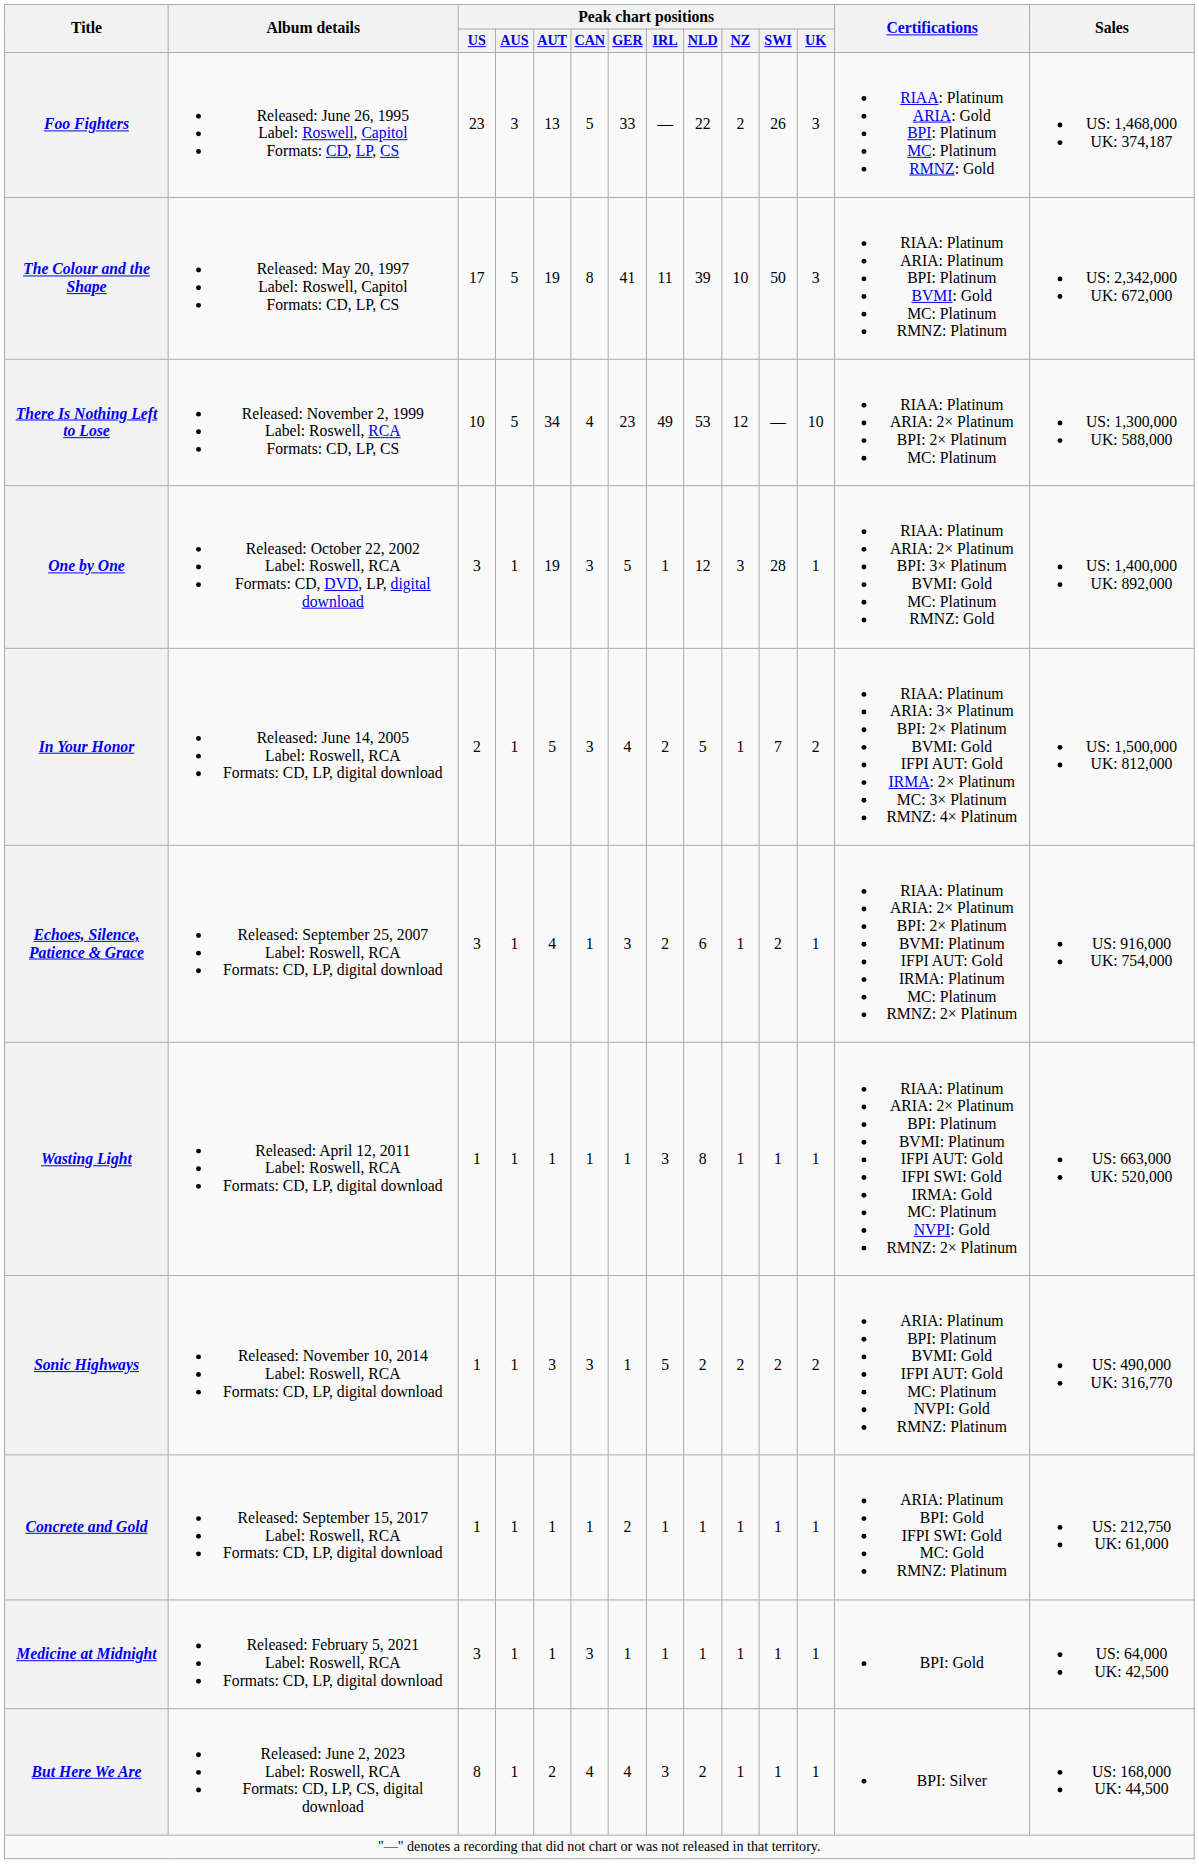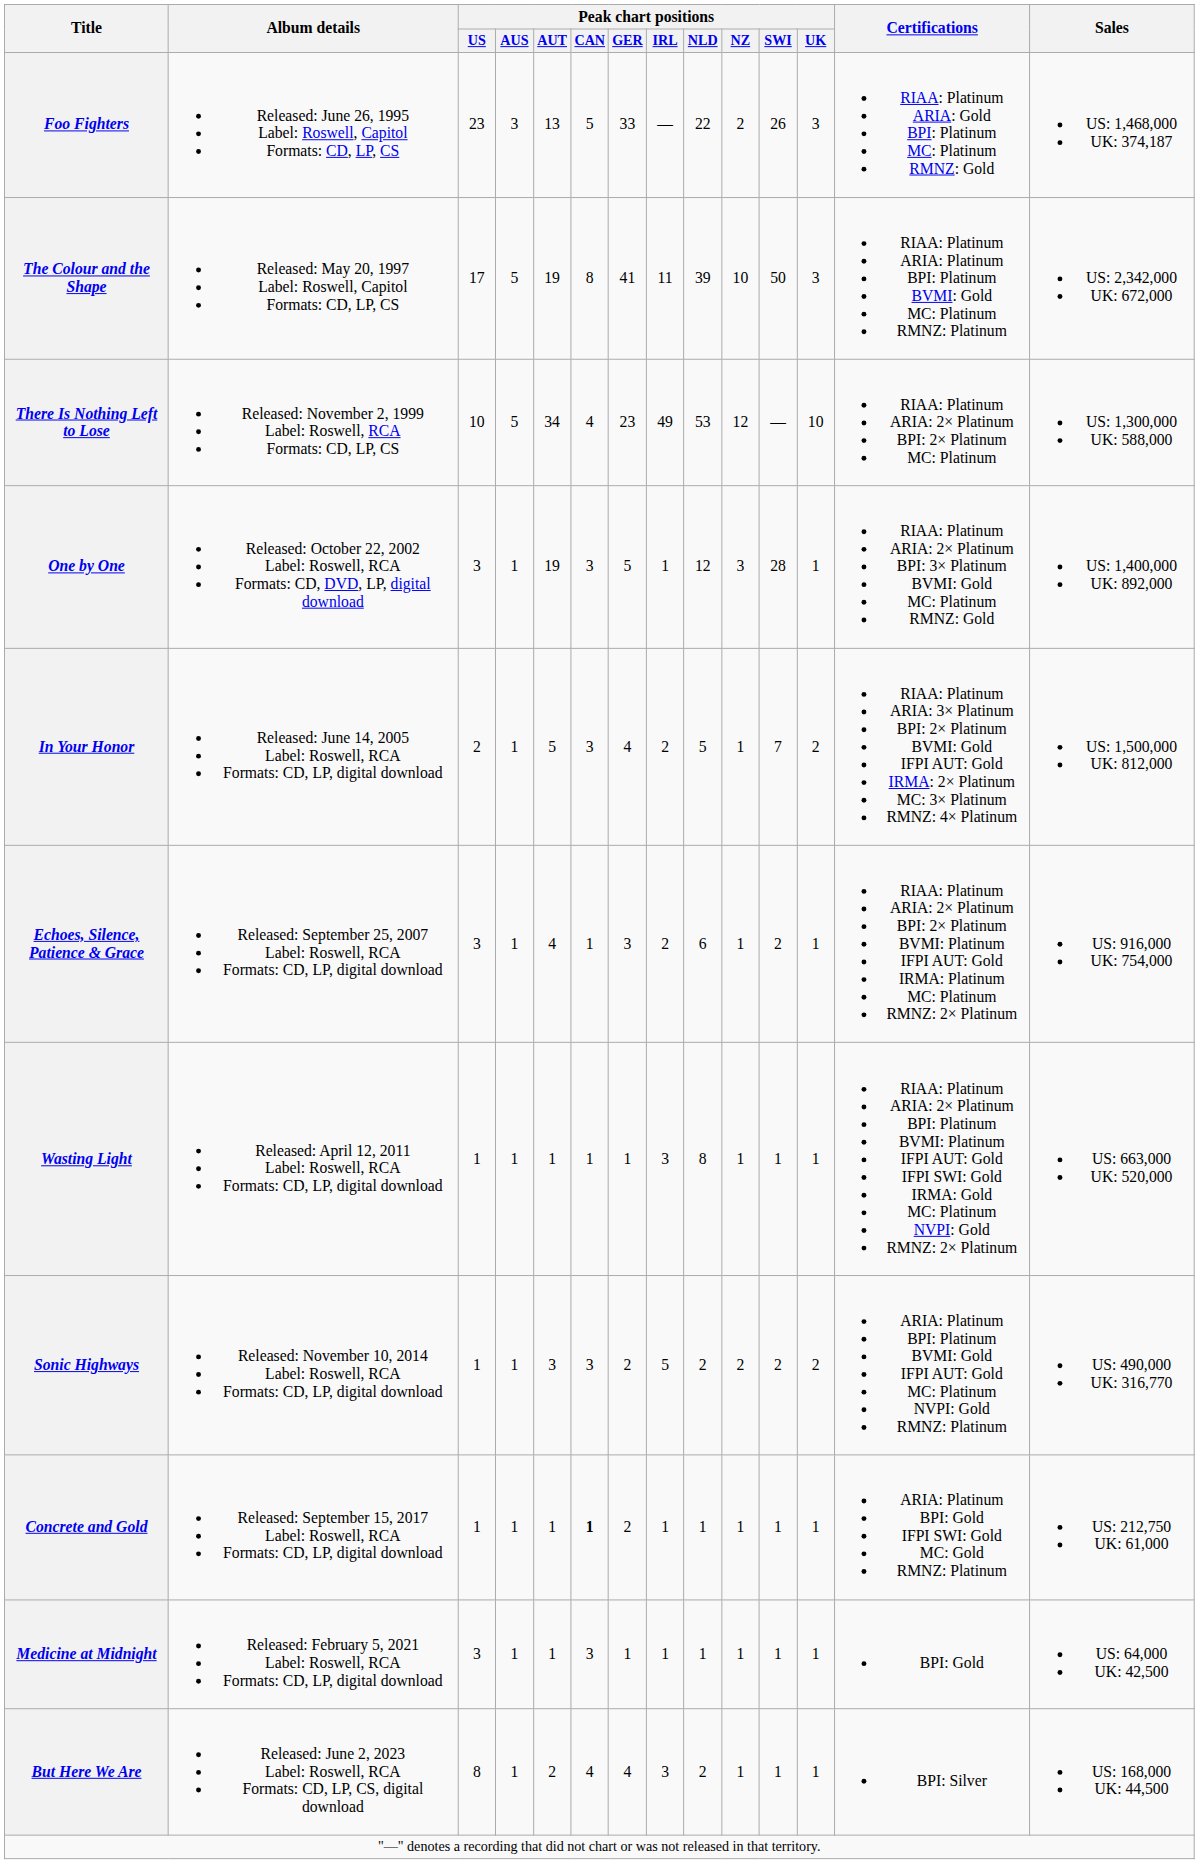 <table class="wikitable plainrowheaders" style="text-align:center;">
 <tr>
 <th scope="col" rowspan="2" style="width:10em;">Title</th>
 <th scope="col" rowspan="2" style="width:18em;">Album details</th>
 <th scope="col" colspan="10">Peak chart positions</th>
 <th scope="col" rowspan="2" style="width:12em;"><a href='#'>Certifications</a></th>
 <th scope="col" rowspan="2" style="width:10em;">Sales</th>
 </tr>
 <tr>
 <th scope="col" style="width:2.2em;font-size:90%;"><a href='#'>US</a><br></th>
 <th scope="col" style="width:2.2em;font-size:90%;"><a href='#'>AUS</a><br></th>
 <th scope="col" style="width:2.2em;font-size:90%;"><a href='#'>AUT</a><br></th>
 <th scope="col" style="width:2.2em;font-size:90%;"><a href='#'>CAN</a><br></th>
 <th scope="col" style="width:2.2em;font-size:90%;"><a href='#'>GER</a><br></th>
 <th scope="col" style="width:2.2em;font-size:90%;"><a href='#'>IRL</a><br></th>
 <th scope="col" style="width:2.2em;font-size:90%;"><a href='#'>NLD</a><br></th>
 <th scope="col" style="width:2.2em;font-size:90%;"><a href='#'>NZ</a><br></th>
 <th scope="col" style="width:2.2em;font-size:90%;"><a href='#'>SWI</a><br></th>
 <th scope="col" style="width:2.2em;font-size:90%;"><a href='#'>UK</a><br></th>
 </tr>
 <tr>
 <th scope="row"><em><a href='#'>Foo Fighters</a></em></th>
 <td><br><ul><li>Released: June 26, 1995</li><li>Label: <a href='#'>Roswell</a>, <a href='#'>Capitol</a></li><li>Formats: <a href='#'>CD</a>, <a href='#'>LP</a>, <a href='#'>CS</a></li></ul></td>
 <td>23</td>
 <td>3</td>
 <td>13</td>
 <td>5</td>
 <td>33</td>
 <td>—</td>
 <td>22</td>
 <td>2</td>
 <td>26</td>
 <td>3</td>
 <td><br><ul><li><a href='#'>RIAA</a>: Platinum</li><li><a href='#'>ARIA</a>: Gold</li><li><a href='#'>BPI</a>: Platinum</li><li><a href='#'>MC</a>: Platinum</li><li><a href='#'>RMNZ</a>: Gold</li></ul></td>
 <td><br><ul><li>US: 1,468,000</li><li>UK: 374,187</li></ul></td>
 </tr>
 <tr>
 <th scope="row"><em><a href='#'>The Colour and the Shape</a></em></th>
 <td><br><ul><li>Released: May 20, 1997</li><li>Label: Roswell, Capitol</li><li>Formats: CD, LP, CS</li></ul></td>
 <td>17</td>
 <td>5</td>
 <td>19</td>
 <td>8</td>
 <td>41</td>
 <td>11</td>
 <td>39</td>
 <td>10</td>
 <td>50</td>
 <td>3</td>
 <td><br><ul><li>RIAA: Platinum</li><li>ARIA: Platinum</li><li>BPI: Platinum</li><li><a href='#'>BVMI</a>: Gold</li><li>MC: Platinum</li><li>RMNZ: Platinum</li></ul></td>
 <td><br><ul><li>US: 2,342,000</li><li>UK: 672,000</li></ul></td>
 </tr>
 <tr>
 <th scope="row"><em><a href='#'>There Is Nothing Left to Lose</a></em></th>
 <td><br><ul><li>Released: November 2, 1999</li><li>Label: Roswell, <a href='#'>RCA</a></li><li>Formats: CD, LP, CS</li></ul></td>
 <td>10</td>
 <td>5</td>
 <td>34</td>
 <td>4</td>
 <td>23</td>
 <td>49</td>
 <td>53</td>
 <td>12</td>
 <td>—</td>
 <td>10</td>
 <td><br><ul><li>RIAA: Platinum</li><li>ARIA: 2× Platinum</li><li>BPI: 2× Platinum</li><li>MC: Platinum</li></ul></td>
 <td><br><ul><li>US: 1,300,000</li><li>UK: 588,000</li></ul></td>
 </tr>
 <tr>
 <th scope="row"><em><a href='#'>One by One</a></em></th>
 <td><br><ul><li>Released: October 22, 2002</li><li>Label: Roswell, RCA</li><li>Formats: CD, <a href='#'>DVD</a>, LP, <a href='#'>digital download</a></li></ul></td>
 <td>3</td>
 <td>1</td>
 <td>19</td>
 <td>3</td>
 <td>5</td>
 <td>1</td>
 <td>12</td>
 <td>3</td>
 <td>28</td>
 <td>1</td>
 <td><br><ul><li>RIAA: Platinum</li><li>ARIA: 2× Platinum</li><li>BPI: 3× Platinum</li><li>BVMI: Gold</li><li>MC: Platinum</li><li>RMNZ: Gold</li></ul></td>
 <td><br><ul><li>US: 1,400,000</li><li>UK: 892,000</li></ul></td>
 </tr>
 <tr>
 <th scope="row"><em><a href='#'>In Your Honor</a></em></th>
 <td><br><ul><li>Released: June 14, 2005</li><li>Label: Roswell, RCA</li><li>Formats: CD, LP, digital download</li></ul></td>
 <td>2</td>
 <td>1</td>
 <td>5</td>
 <td>3</td>
 <td>4</td>
 <td>2</td>
 <td>5</td>
 <td>1</td>
 <td>7</td>
 <td>2</td>
 <td><br><ul><li>RIAA: Platinum</li><li>ARIA: 3× Platinum</li><li>BPI: 2× Platinum</li><li>BVMI: Gold</li><li>IFPI AUT: Gold</li><li><a href='#'>IRMA</a>: 2× Platinum</li><li>MC: 3× Platinum</li><li>RMNZ: 4× Platinum</li></ul></td>
 <td><br><ul><li>US: 1,500,000</li><li>UK: 812,000</li></ul></td>
 </tr>
 <tr>
 <th scope="row"><em><a href='#'>Echoes, Silence, Patience & Grace</a></em></th>
 <td><br><ul><li>Released: September 25, 2007</li><li>Label: Roswell, RCA</li><li>Formats: CD, LP, digital download</li></ul></td>
 <td>3</td>
 <td>1</td>
 <td>4</td>
 <td>1</td>
 <td>3</td>
 <td>2</td>
 <td>6</td>
 <td>1</td>
 <td>2</td>
 <td>1</td>
 <td><br><ul><li>RIAA: Platinum</li><li>ARIA: 2× Platinum</li><li>BPI: 2× Platinum</li><li>BVMI: Platinum</li><li>IFPI AUT: Gold</li><li>IRMA: Platinum</li><li>MC: Platinum</li><li>RMNZ: 2× Platinum</li></ul></td>
 <td><br><ul><li>US: 916,000</li><li>UK: 754,000</li></ul></td>
 </tr>
 <tr>
 <th scope="row"><em><a href='#'>Wasting Light</a></em></th>
 <td><br><ul><li>Released: April 12, 2011</li><li>Label: Roswell, RCA</li><li>Formats: CD, LP, digital download</li></ul></td>
 <td>1</td>
 <td>1</td>
 <td>1</td>
 <td>1</td>
 <td>1</td>
 <td>3</td>
 <td>8</td>
 <td>1</td>
 <td>1</td>
 <td>1</td>
 <td><br><ul><li>RIAA: Platinum</li><li>ARIA: 2× Platinum</li><li>BPI: Platinum</li><li>BVMI: Platinum</li><li>IFPI AUT: Gold</li><li>IFPI SWI: Gold</li><li>IRMA: Gold</li><li>MC: Platinum</li><li><a href='#'>NVPI</a>: Gold</li><li>RMNZ: 2× Platinum</li></ul></td>
 <td><br><ul><li>US: 663,000</li><li>UK: 520,000</li></ul></td>
 </tr>
 <tr>
 <th scope="row"><em><a href='#'>Sonic Highways</a></em></th>
 <td><br><ul><li>Released: November 10, 2014</li><li>Label: Roswell, RCA</li><li>Formats: CD, LP, digital download</li></ul></td>
 <td>1</td>
 <td>1</td>
 <td>3</td>
 <td>3</td>
-<td>1</td>
+<td>2</td>
 <td>5</td>
 <td>2</td>
 <td>2</td>
 <td>2</td>
 <td>2</td>
 <td><br><ul><li>ARIA: Platinum</li><li>BPI: Platinum</li><li>BVMI: Gold</li><li>IFPI AUT: Gold</li><li>MC: Platinum</li><li>NVPI: Gold</li><li>RMNZ: Platinum</li></ul></td>
 <td><br><ul><li>US: 490,000</li><li>UK: 316,770</li></ul></td>
 </tr>
 <tr>
 <th scope="row"><em><a href='#'>Concrete and Gold</a></em></th>
 <td><br><ul><li>Released: September 15, 2017</li><li>Label: Roswell, RCA</li><li>Formats: CD, LP, digital download</li></ul></td>
 <td>1</td>
 <td>1</td>
 <td>1</td>
-<td>1</td>
+<td><strong>1</strong></td>
 <td>2</td>
 <td>1</td>
 <td>1</td>
 <td>1</td>
 <td>1</td>
 <td>1</td>
 <td><br><ul><li>ARIA: Platinum</li><li>BPI: Gold</li><li>IFPI SWI: Gold</li><li>MC: Gold</li><li>RMNZ: Platinum</li></ul></td>
 <td><br><ul><li>US: 212,750</li><li>UK: 61,000</li></ul></td>
 </tr>
 <tr>
 <th scope="row"><em><a href='#'>Medicine at Midnight</a></em></th>
 <td><br><ul><li>Released: February 5, 2021</li><li>Label: Roswell, RCA</li><li>Formats: CD, LP, digital download</li></ul></td>
 <td>3</td>
 <td>1</td>
 <td>1</td>
 <td>3</td>
 <td>1</td>
 <td>1</td>
 <td>1</td>
 <td>1</td>
 <td>1</td>
 <td>1</td>
 <td><br><ul><li>BPI: Gold</li></ul></td>
 <td><br><ul><li>US: 64,000</li><li>UK: 42,500</li></ul></td>
 </tr>
 <tr>
 <th scope="row"><em><a href='#'>But Here We Are</a></em></th>
 <td><br><ul><li>Released: June 2, 2023</li><li>Label: Roswell, RCA</li><li>Formats: CD, LP, CS, digital download</li></ul></td>
 <td>8</td>
 <td>1</td>
 <td>2</td>
 <td>4</td>
 <td>4</td>
 <td>3</td>
 <td>2</td>
 <td>1</td>
 <td>1</td>
 <td>1</td>
 <td><br><ul><li>BPI: Silver</li></ul></td>
 <td><br><ul><li>US: 168,000</li><li>UK: 44,500</li></ul></td>
 </tr>
 <tr>
 <td colspan="14" style="font-size:90%">"—" denotes a recording that did not chart or was not released in that territory.</td>
 </tr>
 </table>
